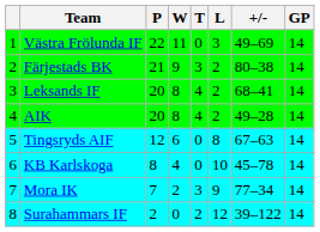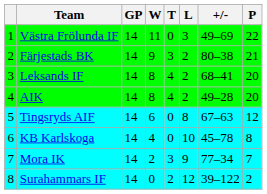 <table class="wikitable">
 <tr>
 <th></th>
 <th>Team</th>
-<th>P</th>
+<th>GP</th>
 <th>W</th>
 <th>T</th>
 <th>L</th>
 <th>+/-</th>
-<th>GP</th>
+<th>P</th>
 </tr>
 <tr style="background:#00FF00">
 <td>1</td>
 <td><a href='#'>Västra Frölunda IF</a></td>
-<td>22</td>
+<td>14</td>
 <td>11</td>
 <td>0</td>
 <td>3</td>
 <td>49–69</td>
-<td>14</td>
+<td>22</td>
 </tr>
 <tr style="background:#00FF00">
 <td>2</td>
 <td><a href='#'>Färjestads BK</a></td>
-<td>21</td>
+<td>14</td>
 <td>9</td>
 <td>3</td>
 <td>2</td>
 <td>80–38</td>
-<td>14</td>
+<td>21</td>
 </tr>
 <tr style="background:#00FF00">
 <td>3</td>
 <td><a href='#'>Leksands IF</a></td>
-<td>20</td>
+<td>14</td>
 <td>8</td>
 <td>4</td>
 <td>2</td>
 <td>68–41</td>
-<td>14</td>
+<td>20</td>
 </tr>
 <tr style="background:#00FF00">
 <td>4</td>
 <td><a href='#'>AIK</a></td>
-<td>20</td>
+<td>14</td>
 <td>8</td>
 <td>4</td>
 <td>2</td>
 <td>49–28</td>
-<td>14</td>
+<td>20</td>
 </tr>
 <tr style="background:#00FFFF">
 <td>5</td>
 <td><a href='#'>Tingsryds AIF</a></td>
-<td>12</td>
+<td>14</td>
 <td>6</td>
 <td>0</td>
 <td>8</td>
 <td>67–63</td>
-<td>14</td>
+<td>12</td>
 </tr>
 <tr style="background:#00FFFF">
 <td>6</td>
 <td><a href='#'>KB Karlskoga</a></td>
-<td>8</td>
+<td>14</td>
 <td>4</td>
 <td>0</td>
 <td>10</td>
 <td>45–78</td>
-<td>14</td>
+<td>8</td>
 </tr>
 <tr style="background:#00FFFF">
 <td>7</td>
 <td><a href='#'>Mora IK</a></td>
-<td>7</td>
+<td>14</td>
 <td>2</td>
 <td>3</td>
 <td>9</td>
 <td>77–34</td>
-<td>14</td>
+<td>7</td>
 </tr>
 <tr style="background:#00FFFF">
 <td>8</td>
 <td><a href='#'>Surahammars IF</a></td>
-<td>2</td>
+<td>14</td>
 <td>0</td>
 <td>2</td>
 <td>12</td>
 <td>39–122</td>
-<td>14</td>
+<td>2</td>
 </tr>
 </table>
